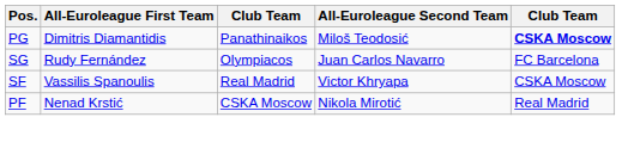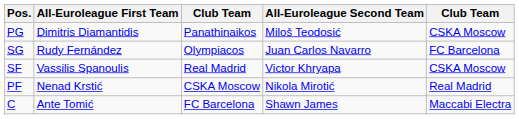 <table | class="wikitable sortable">
 <tr>
 <th>Pos.</th>
 <th>All-Euroleague First Team</th>
 <th>Club Team</th>
 <th>All-Euroleague Second Team</th>
 <th>Club Team</th>
 </tr>
 <tr>
 <td><a href='#'>PG</a></td>
 <td> <a href='#'>Dimitris Diamantidis</a></td>
 <td> <a href='#'>Panathinaikos</a></td>
 <td> <a href='#'>Miloš Teodosić</a></td>
-<td><strong> <a href='#'>CSKA Moscow</a></strong></td>
+<td> <a href='#'>CSKA Moscow</a></td>
 </tr>
 <tr>
 <td><a href='#'>SG</a></td>
 <td> <a href='#'>Rudy Fernández</a></td>
 <td> <a href='#'>Olympiacos</a></td>
 <td> <a href='#'>Juan Carlos Navarro</a></td>
 <td> <a href='#'>FC Barcelona</a></td>
 </tr>
 <tr>
 <td><a href='#'>SF</a></td>
 <td> <a href='#'>Vassilis Spanoulis</a></td>
 <td> <a href='#'>Real Madrid</a></td>
 <td> <a href='#'>Victor Khryapa</a></td>
 <td> <a href='#'>CSKA Moscow</a></td>
 </tr>
 <tr>
 <td><a href='#'>PF</a></td>
 <td> <a href='#'>Nenad Krstić</a></td>
 <td> <a href='#'>CSKA Moscow</a></td>
 <td> <a href='#'>Nikola Mirotić</a></td>
 <td> <a href='#'>Real Madrid</a></td>
 </tr>
+<tr>
+<td><a href='#'>C</a></td>
+<td> <a href='#'>Ante Tomić</a></td>
+<td> <a href='#'>FC Barcelona</a></td>
+<td> <a href='#'>Shawn James</a></td>
+<td> <a href='#'>Maccabi Electra</a></td>
+</tr>
 </table>
